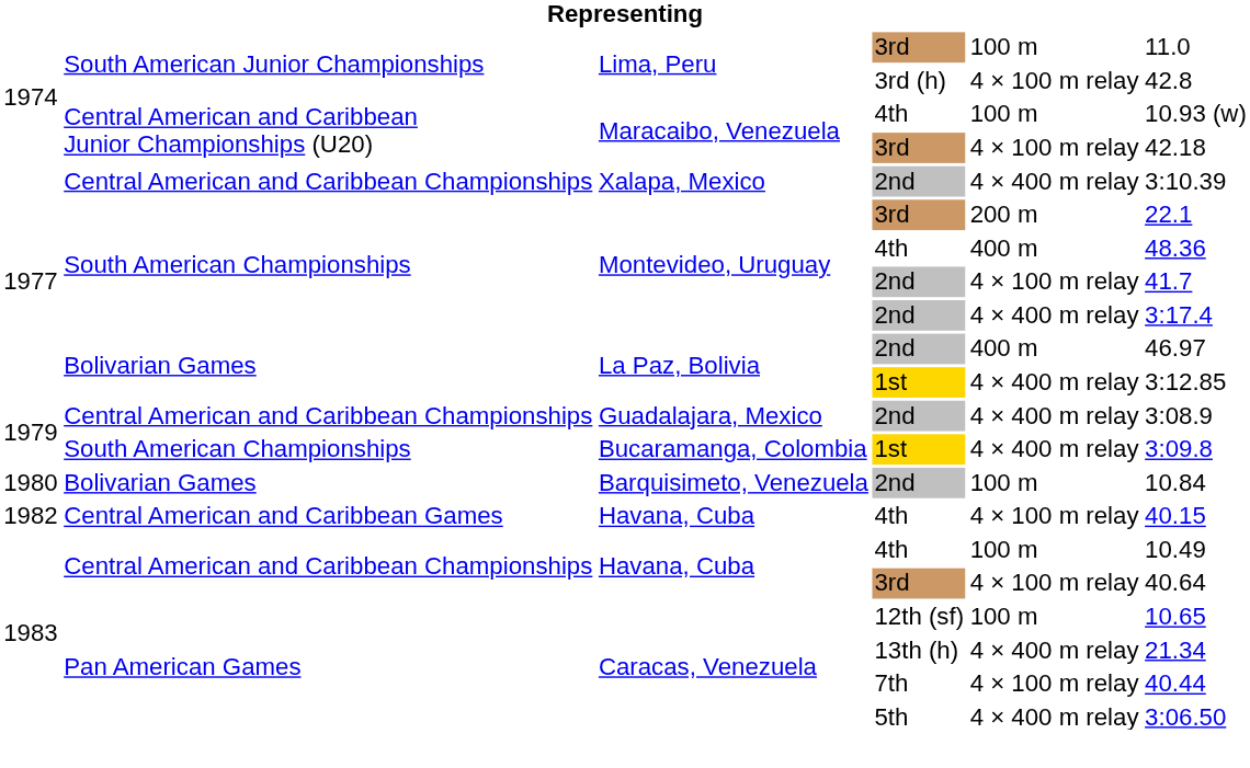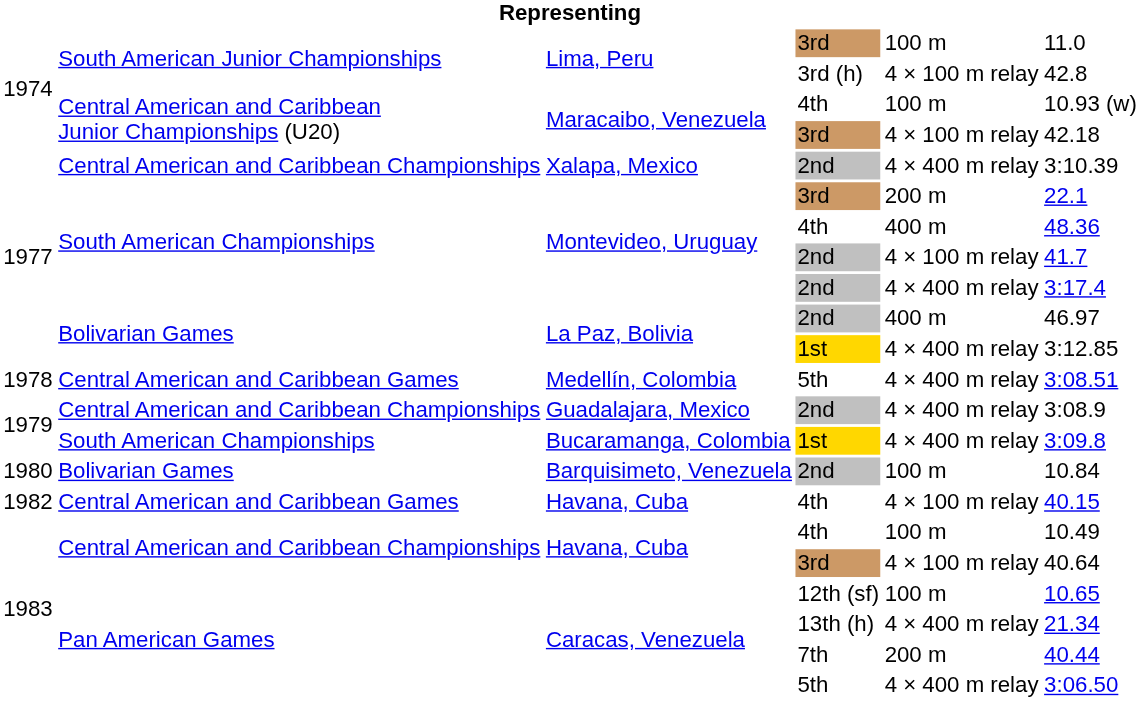 <table>
 <tr>
 <th colspan="6">Representing </th>
 </tr>
 <tr>
 <td rowspan=4>1974</td>
 <td rowspan=2><a href='#'>South American Junior Championships</a></td>
 <td rowspan=2><a href='#'>Lima, Peru</a></td>
 <td bgcolor=cc9966>3rd</td>
 <td>100 m</td>
 <td>11.0</td>
 </tr>
 <tr>
 <td>3rd (h)</td>
 <td>4 × 100 m relay</td>
 <td>42.8</td>
 </tr>
 <tr>
 <td rowspan=2><a href='#'>Central American and Caribbean<br>Junior Championships</a> (U20)</td>
 <td rowspan=2><a href='#'>Maracaibo, Venezuela</a></td>
 <td>4th</td>
 <td>100 m</td>
 <td>10.93 (w)</td>
 </tr>
 <tr>
 <td bgcolor=cc9966>3rd</td>
 <td>4 × 100 m relay</td>
 <td>42.18</td>
 </tr>
 <tr>
 <td rowspan=7>1977</td>
 <td><a href='#'>Central American and Caribbean Championships</a></td>
 <td><a href='#'>Xalapa, Mexico</a></td>
 <td bgcolor=silver>2nd</td>
 <td>4 × 400 m relay</td>
 <td>3:10.39</td>
 </tr>
 <tr>
 <td rowspan=4><a href='#'>South American Championships</a></td>
 <td rowspan=4><a href='#'>Montevideo, Uruguay</a></td>
 <td bgcolor=cc9966>3rd</td>
 <td>200 m</td>
 <td><a href='#'>22.1</a></td>
 </tr>
 <tr>
 <td>4th</td>
 <td>400 m</td>
 <td><a href='#'>48.36</a></td>
 </tr>
 <tr>
 <td bgcolor=silver>2nd</td>
 <td>4 × 100 m relay</td>
 <td><a href='#'>41.7</a></td>
 </tr>
 <tr>
 <td bgcolor=silver>2nd</td>
 <td>4 × 400 m relay</td>
 <td><a href='#'>3:17.4</a></td>
 </tr>
 <tr>
 <td rowspan=2><a href='#'>Bolivarian Games</a></td>
 <td rowspan=2><a href='#'>La Paz, Bolivia</a></td>
 <td bgcolor=silver>2nd</td>
 <td>400 m</td>
 <td>46.97</td>
 </tr>
 <tr>
 <td bgcolor=gold>1st</td>
 <td>4 × 400 m relay</td>
 <td>3:12.85</td>
 </tr>
 <tr>
+<td>1978</td>
+<td><a href='#'>Central American and Caribbean Games</a></td>
+<td><a href='#'>Medellín, Colombia</a></td>
+<td>5th</td>
+<td>4 × 400 m relay</td>
+<td><a href='#'>3:08.51</a></td>
+</tr>
+<tr>
 <td rowspan=2>1979</td>
 <td><a href='#'>Central American and Caribbean Championships</a></td>
 <td><a href='#'>Guadalajara, Mexico</a></td>
 <td bgcolor=silver>2nd</td>
 <td>4 × 400 m relay</td>
 <td>3:08.9</td>
 </tr>
 <tr>
 <td><a href='#'>South American Championships</a></td>
 <td><a href='#'>Bucaramanga, Colombia</a></td>
 <td bgcolor=gold>1st</td>
 <td>4 × 400 m relay</td>
 <td><a href='#'>3:09.8</a></td>
 </tr>
 <tr>
 <td>1980</td>
 <td><a href='#'>Bolivarian Games</a></td>
 <td><a href='#'>Barquisimeto, Venezuela</a></td>
 <td bgcolor=silver>2nd</td>
 <td>100 m</td>
 <td>10.84</td>
 </tr>
 <tr>
 <td>1982</td>
 <td><a href='#'>Central American and Caribbean Games</a></td>
 <td><a href='#'>Havana, Cuba</a></td>
 <td>4th</td>
 <td>4 × 100 m relay</td>
 <td><a href='#'>40.15</a></td>
 </tr>
 <tr>
 <td rowspan=6>1983</td>
 <td rowspan=2><a href='#'>Central American and Caribbean Championships</a></td>
 <td rowspan=2><a href='#'>Havana, Cuba</a></td>
 <td>4th</td>
 <td>100 m</td>
 <td>10.49</td>
 </tr>
 <tr>
 <td bgcolor=cc9966>3rd</td>
 <td>4 × 100 m relay</td>
 <td>40.64</td>
 </tr>
 <tr>
 <td rowspan=4><a href='#'>Pan American Games</a></td>
 <td rowspan=4><a href='#'>Caracas, Venezuela</a></td>
 <td>12th (sf)</td>
 <td>100 m</td>
 <td><a href='#'>10.65</a></td>
 </tr>
 <tr>
 <td>13th (h)</td>
 <td>4 × 400 m relay</td>
 <td><a href='#'>21.34</a></td>
 </tr>
 <tr>
 <td>7th</td>
-<td>4 × 100 m relay</td>
+<td>200 m</td>
 <td><a href='#'>40.44</a></td>
 </tr>
 <tr>
 <td>5th</td>
 <td>4 × 400 m relay</td>
 <td><a href='#'>3:06.50</a></td>
 </tr>
 </table>
